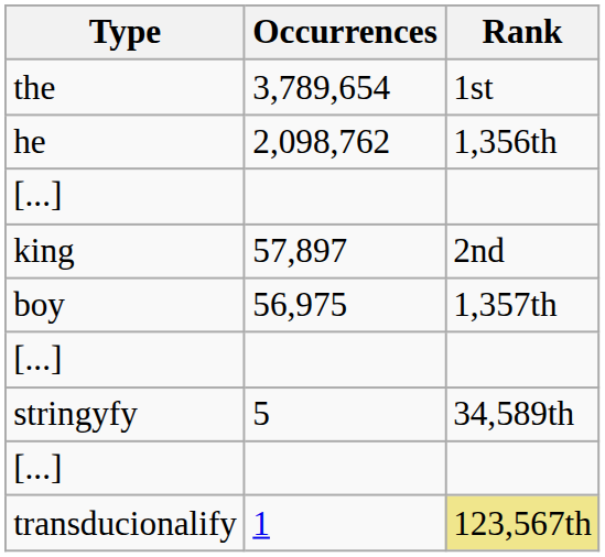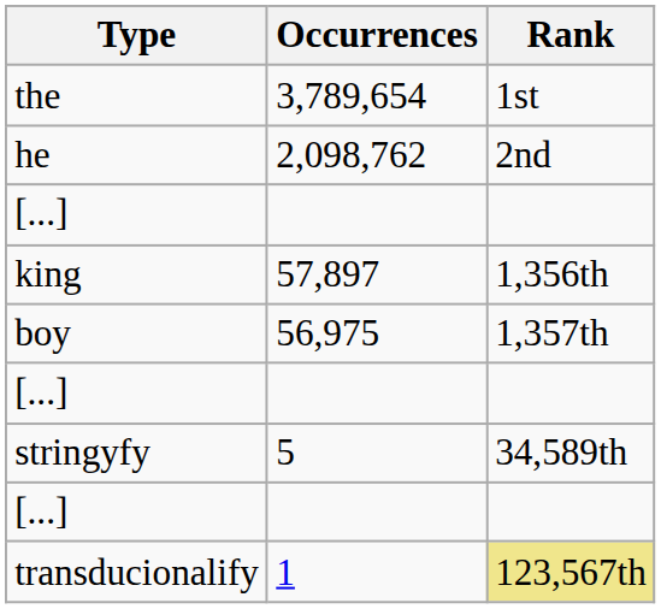 <table class="wikitable floatright defaultright col1left">
 <tr>
 <th>Type</th>
 <th>Occurrences</th>
 <th>Rank</th>
 </tr>
 <tr>
 <td>the</td>
 <td>3,789,654</td>
 <td>1st</td>
 </tr>
 <tr>
 <td>he</td>
 <td>2,098,762</td>
-<td>1,356th</td>
+<td>2nd</td>
 </tr>
 <tr>
 <td>[...]</td>
 <td></td>
 <td></td>
 </tr>
 <tr>
 <td>king</td>
 <td>57,897</td>
-<td>2nd</td>
+<td>1,356th</td>
 </tr>
 <tr>
 <td>boy</td>
 <td>56,975</td>
 <td>1,357th</td>
 </tr>
 <tr>
 <td>[...]</td>
 <td></td>
 <td></td>
 </tr>
 <tr>
 <td>stringyfy</td>
 <td>5</td>
 <td>34,589th</td>
 </tr>
 <tr>
 <td>[...]</td>
 <td></td>
 <td></td>
 </tr>
 <tr>
 <td>transducionalify</td>
 <td><a href='#'>1</a></td>
 <td style="background: khaki;">123,567th</td>
 </tr>
 </table>
